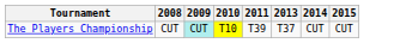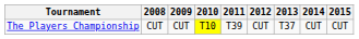 <table class="wikitable" style="font-size:95%;text-align:center;">
 <tr>
 <th>Tournament</th>
 <th>2008</th>
 <th>2009</th>
 <th>2010</th>
 <th>2011</th>
+<th>2012</th>
 <th>2013</th>
 <th>2014</th>
 <th>2015</th>
 </tr>
 <tr>
 <td align=left><a href='#'>The Players Championship</a></td>
 <td>CUT</td>
-<td style="background: paleturquoise;">CUT</td>
+<td>CUT</td>
 <td style="background:yellow;">T10</td>
 <td>T39</td>
+<td>CUT</td>
 <td>T37</td>
 <td>CUT</td>
 <td>CUT</td>
 </tr>
 </table>
